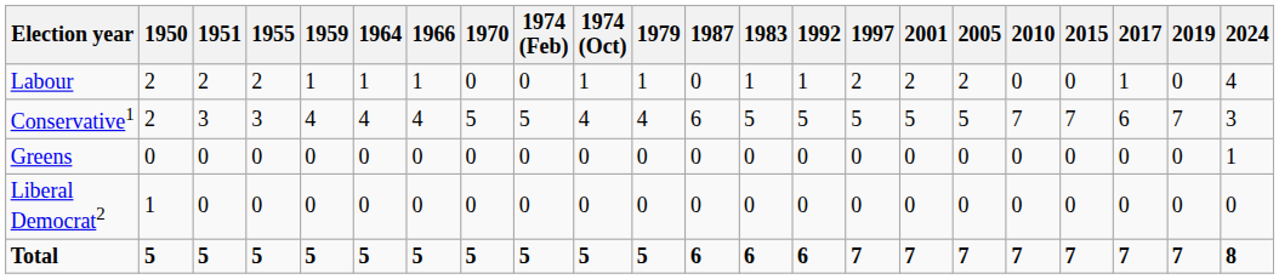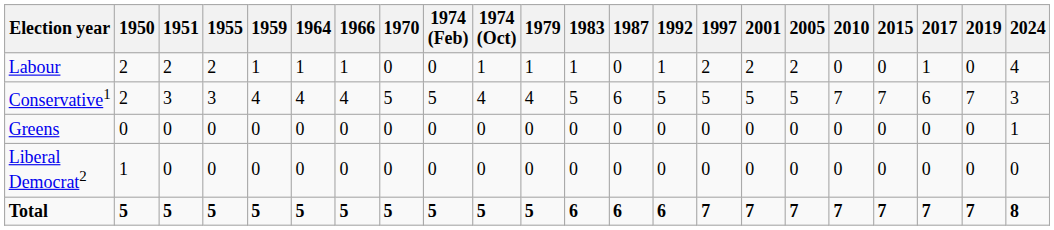 <table class="wikitable">
 <tr>
 <th>Election year</th>
 <th>1950</th>
 <th>1951</th>
 <th>1955</th>
 <th>1959</th>
 <th>1964</th>
 <th>1966</th>
 <th>1970</th>
 <th>1974<br>(Feb)</th>
 <th>1974<br>(Oct)</th>
 <th>1979</th>
+<th>1983</th>
 <th>1987</th>
-<th>1983</th>
 <th>1992</th>
 <th>1997</th>
 <th>2001</th>
 <th>2005</th>
 <th>2010</th>
 <th>2015</th>
 <th>2017</th>
 <th>2019</th>
 <th>2024</th>
 </tr>
 <tr>
 <td><a href='#'>Labour</a></td>
 <td>2</td>
 <td>2</td>
 <td>2</td>
 <td>1</td>
 <td>1</td>
 <td>1</td>
 <td>0</td>
 <td>0</td>
 <td>1</td>
 <td>1</td>
+<td>1</td>
 <td>0</td>
-<td>1</td>
 <td>1</td>
 <td>2</td>
 <td>2</td>
 <td>2</td>
 <td>0</td>
 <td>0</td>
 <td>1</td>
 <td>0</td>
 <td>4</td>
 </tr>
 <tr>
 <td><a href='#'>Conservative</a><sup>1</sup></td>
 <td>2</td>
 <td>3</td>
 <td>3</td>
 <td>4</td>
 <td>4</td>
 <td>4</td>
 <td>5</td>
 <td>5</td>
 <td>4</td>
 <td>4</td>
+<td>5</td>
 <td>6</td>
-<td>5</td>
 <td>5</td>
 <td>5</td>
 <td>5</td>
 <td>5</td>
 <td>7</td>
 <td>7</td>
 <td>6</td>
 <td>7</td>
 <td>3</td>
 </tr>
 <tr>
 <td><a href='#'>Greens</a></td>
 <td>0</td>
 <td>0</td>
 <td>0</td>
 <td>0</td>
 <td>0</td>
 <td>0</td>
 <td>0</td>
 <td>0</td>
 <td>0</td>
 <td>0</td>
 <td>0</td>
 <td>0</td>
 <td>0</td>
 <td>0</td>
 <td>0</td>
 <td>0</td>
 <td>0</td>
 <td>0</td>
 <td>0</td>
 <td>0</td>
 <td>1</td>
 </tr>
 <tr>
 <td><a href='#'>Liberal Democrat</a><sup>2</sup></td>
 <td>1</td>
 <td>0</td>
 <td>0</td>
 <td>0</td>
 <td>0</td>
 <td>0</td>
 <td>0</td>
 <td>0</td>
 <td>0</td>
 <td>0</td>
 <td>0</td>
 <td>0</td>
 <td>0</td>
 <td>0</td>
 <td>0</td>
 <td>0</td>
 <td>0</td>
 <td>0</td>
 <td>0</td>
 <td>0</td>
 <td>0</td>
 </tr>
 <tr>
 <td><strong>Total</strong></td>
 <td><strong>5</strong></td>
 <td><strong>5</strong></td>
 <td><strong>5</strong></td>
 <td><strong>5</strong></td>
 <td><strong>5</strong></td>
 <td><strong>5</strong></td>
 <td><strong>5</strong></td>
 <td><strong>5</strong></td>
 <td><strong>5</strong></td>
 <td><strong>5</strong></td>
 <td><strong>6</strong></td>
 <td><strong>6</strong></td>
 <td><strong>6</strong></td>
 <td><strong>7</strong></td>
 <td><strong>7</strong></td>
 <td><strong>7</strong></td>
 <td><strong>7</strong></td>
 <td><strong>7</strong></td>
 <td><strong>7</strong></td>
 <td><strong>7</strong></td>
 <td><strong>8</strong></td>
 </tr>
 </table>
